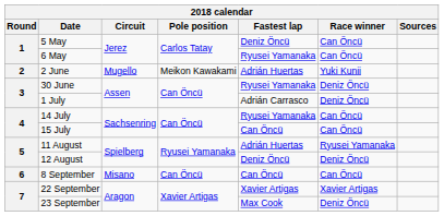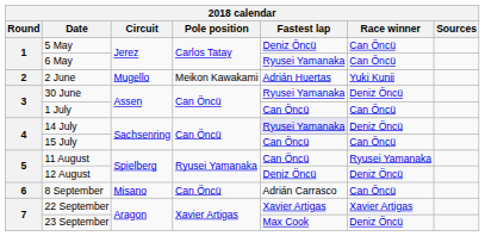 <table class="wikitable" style="font-size: 85%">
 <tr>
 <th colspan=7>2018 calendar</th>
 </tr>
 <tr>
 <th>Round</th>
 <th>Date</th>
 <th>Circuit</th>
 <th>Pole position</th>
 <th>Fastest lap</th>
 <th>Race winner</th>
 <th>Sources</th>
 </tr>
 <tr>
 <th rowspan=2>1</th>
 <td>5 May</td>
 <td rowspan=2> <a href='#'>Jerez</a></td>
 <td rowspan=2> <a href='#'>Carlos Tatay</a></td>
 <td> <a href='#'>Deniz Öncü</a></td>
 <td> <a href='#'>Can Öncü</a></td>
 <td align=center></td>
 </tr>
 <tr>
 <td>6 May</td>
 <td> <a href='#'>Ryusei Yamanaka</a></td>
 <td> <a href='#'>Can Öncü</a></td>
 <td align=center></td>
 </tr>
 <tr>
 <th>2</th>
 <td>2 June</td>
 <td> <a href='#'>Mugello</a></td>
 <td> Meikon Kawakami</td>
 <td> <a href='#'>Adrián Huertas</a></td>
 <td> <a href='#'>Yuki Kunii</a></td>
 <td align=center></td>
 </tr>
 <tr>
 <th rowspan=2>3</th>
 <td>30 June</td>
 <td rowspan=2> <a href='#'>Assen</a></td>
 <td rowspan=2> <a href='#'>Can Öncü</a></td>
 <td> <a href='#'>Ryusei Yamanaka</a></td>
 <td> <a href='#'>Deniz Öncü</a></td>
 <td align=center></td>
 </tr>
 <tr>
 <td>1 July</td>
-<td> Adrián Carrasco</td>
-<td> <a href='#'>Deniz Öncü</a></td>
+<td> <a href='#'>Can Öncü</a></td>
+<td> <a href='#'>Can Öncü</a></td>
 <td align=center></td>
 </tr>
 <tr>
 <th rowspan=2>4</th>
 <td>14 July</td>
 <td rowspan=2> <a href='#'>Sachsenring</a></td>
 <td rowspan=2> <a href='#'>Can Öncü</a></td>
-<td> <a href='#'>Ryusei Yamanaka</a></td>
-<td> <a href='#'>Can Öncü</a></td>
+<td style="background: lavender;"> <a href='#'>Ryusei Yamanaka</a></td>
+<td> <a href='#'>Deniz Öncü</a></td>
 <td align=center></td>
 </tr>
 <tr>
 <td>15 July</td>
 <td> <a href='#'>Can Öncü</a></td>
 <td> <a href='#'>Can Öncü</a></td>
 <td align=center></td>
 </tr>
 <tr>
 <th rowspan=2>5</th>
 <td>11 August</td>
 <td rowspan=2> <a href='#'>Spielberg</a></td>
 <td rowspan=2> <a href='#'>Ryusei Yamanaka</a></td>
-<td> <a href='#'>Adrián Huertas</a></td>
+<td> <a href='#'>Can Öncü</a></td>
 <td> <a href='#'>Ryusei Yamanaka</a></td>
 <td align=center></td>
 </tr>
 <tr>
 <td>12 August</td>
 <td> <a href='#'>Deniz Öncü</a></td>
 <td> <a href='#'>Deniz Öncü</a></td>
 <td align=center></td>
 </tr>
 <tr>
 <th>6</th>
 <td>8 September</td>
 <td> <a href='#'>Misano</a></td>
 <td> <a href='#'>Can Öncü</a></td>
-<td> <a href='#'>Can Öncü</a></td>
+<td> Adrián Carrasco</td>
 <td> <a href='#'>Can Öncü</a></td>
 <td align=center></td>
 </tr>
 <tr>
 <th rowspan=2>7</th>
 <td>22 September</td>
 <td rowspan=2> <a href='#'>Aragon</a></td>
 <td rowspan=2> <a href='#'>Xavier Artigas</a></td>
 <td> <a href='#'>Xavier Artigas</a></td>
 <td> <a href='#'>Xavier Artigas</a></td>
 <td align=center></td>
 </tr>
 <tr>
 <td>23 September</td>
 <td> <a href='#'>Max Cook</a></td>
 <td> <a href='#'>Deniz Öncü</a></td>
 <td align=center></td>
 </tr>
 </table>
